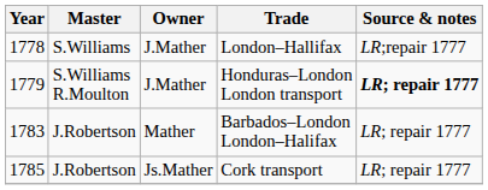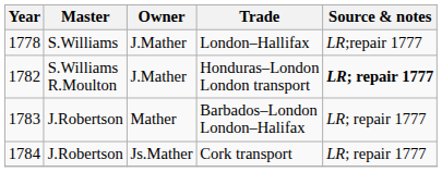 <table class=" wikitable">
 <tr>
 <th>Year</th>
 <th>Master</th>
 <th>Owner</th>
 <th>Trade</th>
 <th>Source & notes</th>
 </tr>
 <tr>
 <td>1778</td>
 <td>S.Williams</td>
 <td>J.Mather</td>
 <td>London–Hallifax</td>
 <td><em>LR</em>;repair 1777</td>
 </tr>
 <tr>
-<td>1779</td>
+<td>1782</td>
 <td>S.Williams<br>R.Moulton</td>
 <td>J.Mather</td>
 <td>Honduras–London<br>London transport</td>
 <td><strong><em>LR</em>; repair 1777</strong></td>
 </tr>
 <tr>
 <td>1783</td>
 <td>J.Robertson</td>
 <td>Mather</td>
 <td>Barbados–London<br>London–Halifax</td>
 <td><em>LR</em>; repair 1777</td>
 </tr>
 <tr>
-<td>1785</td>
+<td>1784</td>
 <td>J.Robertson</td>
 <td>Js.Mather</td>
 <td>Cork transport</td>
 <td><em>LR</em>; repair 1777</td>
 </tr>
 <tr>
 </tr>
 </table>
